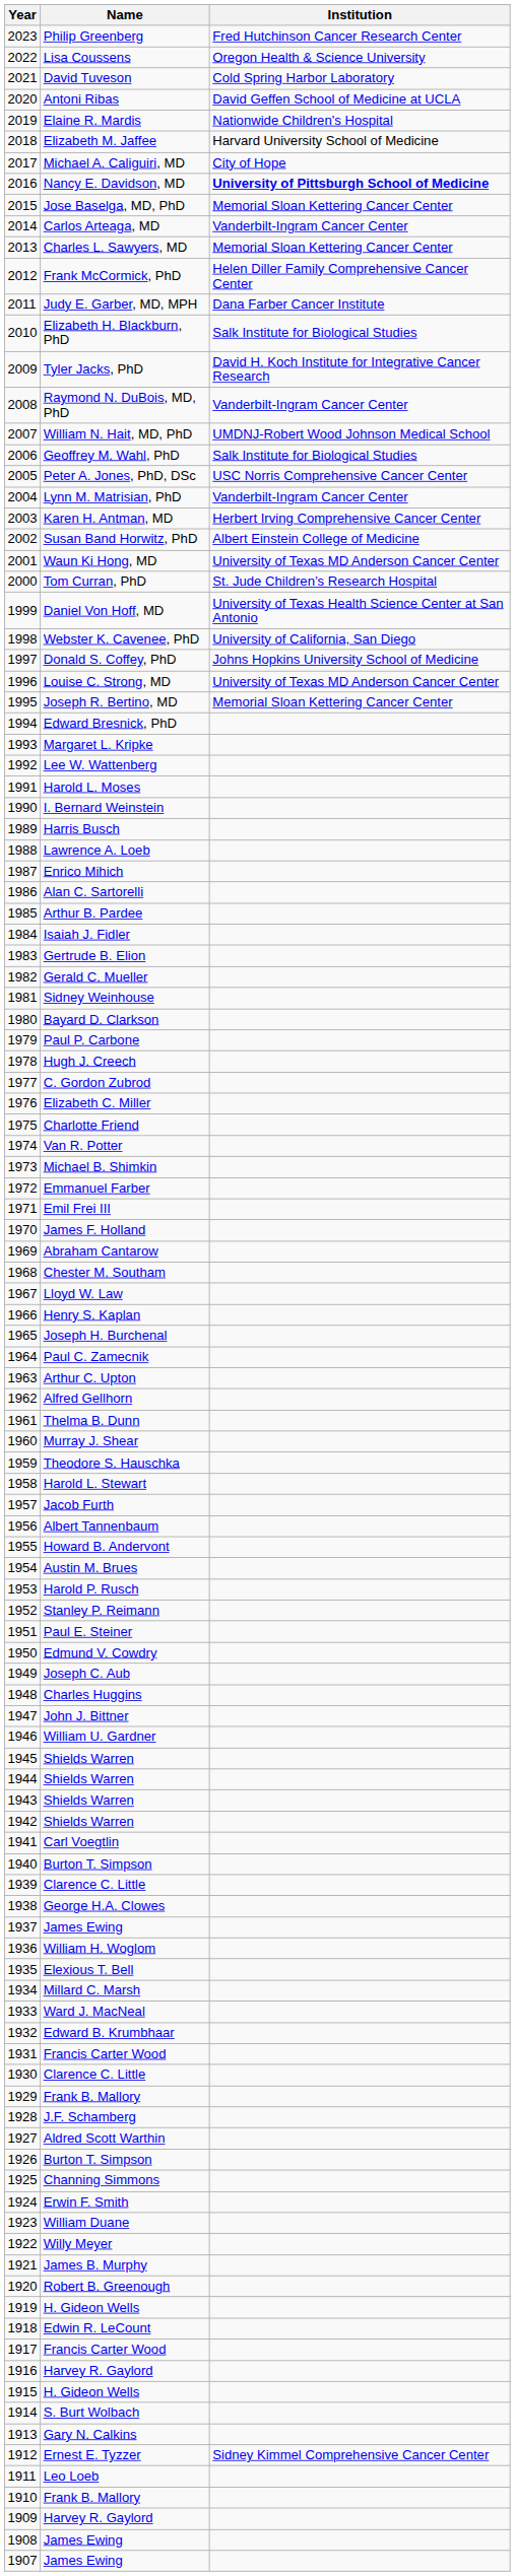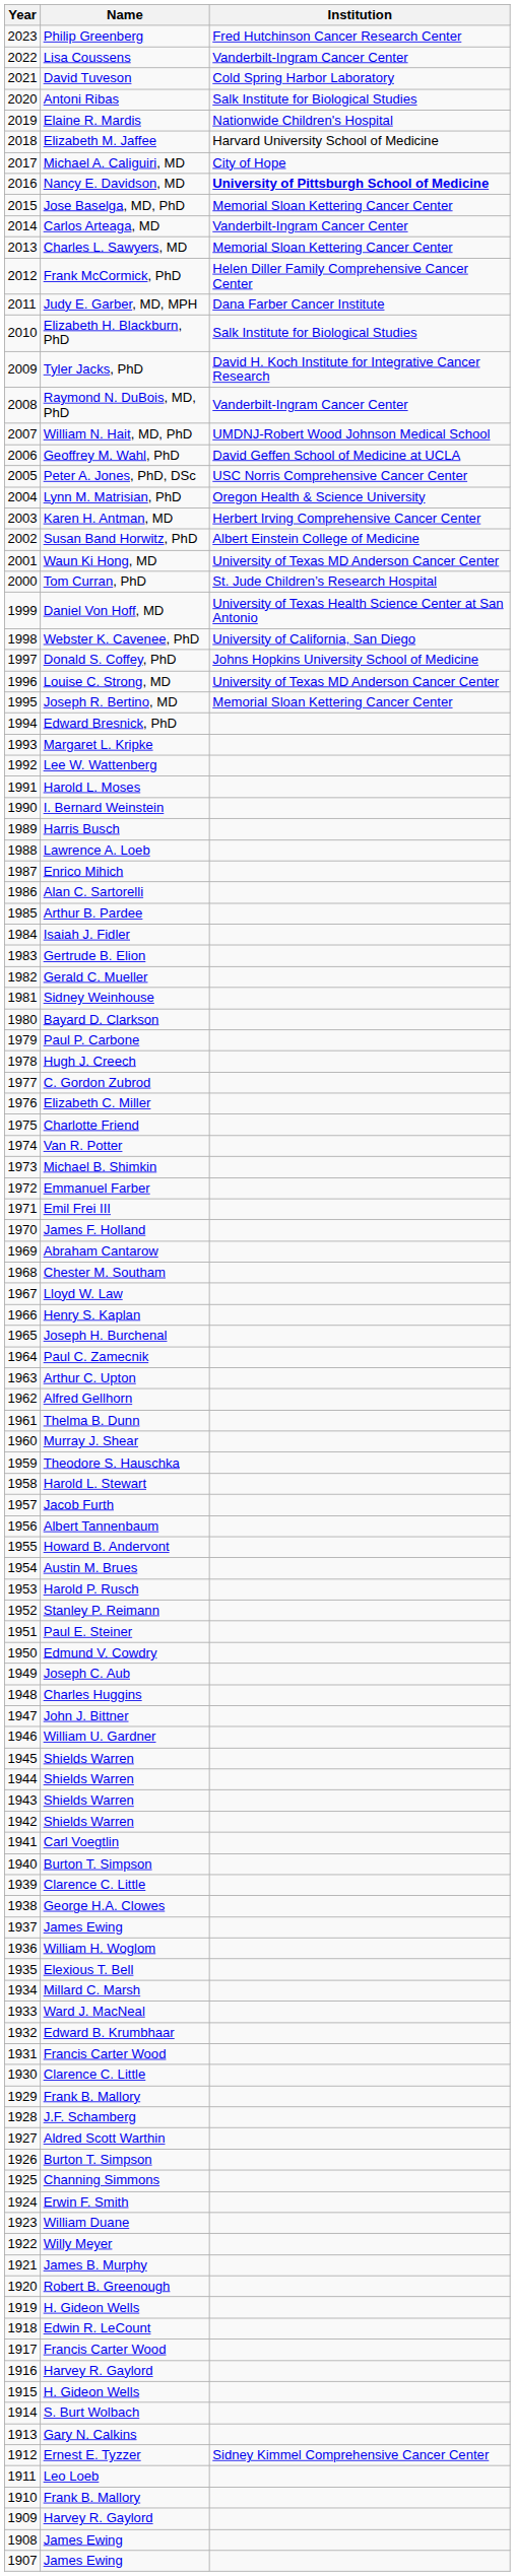 <table class="wikitable sortable">
 <tr>
 <th>Year</th>
 <th>Name</th>
 <th>Institution </th>
 </tr>
 <tr>
 <td>2023</td>
 <td><a href='#'>Philip Greenberg</a></td>
 <td><a href='#'>Fred Hutchinson Cancer Research Center</a></td>
 </tr>
 <tr>
 <td>2022</td>
 <td><a href='#'>Lisa Coussens</a></td>
-<td><a href='#'>Oregon Health & Science University</a></td>
+<td><a href='#'>Vanderbilt-Ingram Cancer Center</a></td>
 </tr>
 <tr>
 <td>2021</td>
 <td><a href='#'>David Tuveson</a></td>
 <td><a href='#'>Cold Spring Harbor Laboratory</a></td>
 </tr>
 <tr>
 <td>2020</td>
 <td><a href='#'>Antoni Ribas</a></td>
-<td><a href='#'>David Geffen School of Medicine at UCLA</a></td>
+<td><a href='#'>Salk Institute for Biological Studies</a></td>
 </tr>
 <tr>
 <td>2019</td>
 <td><a href='#'>Elaine R. Mardis</a></td>
 <td><a href='#'>Nationwide Children's Hospital</a></td>
 </tr>
 <tr>
 <td>2018</td>
 <td><a href='#'>Elizabeth M. Jaffee</a></td>
 <td>Harvard University School of Medicine</td>
 </tr>
 <tr>
 <td>2017</td>
 <td><a href='#'>Michael A. Caliguiri</a>, MD</td>
 <td><a href='#'>City of Hope</a></td>
 </tr>
 <tr>
 <td>2016</td>
 <td><a href='#'>Nancy E. Davidson</a>, MD</td>
 <td><strong><a href='#'>University of Pittsburgh School of Medicine</a></strong></td>
 </tr>
 <tr>
 <td>2015</td>
 <td><a href='#'>Jose Baselga</a>, MD, PhD</td>
 <td><a href='#'>Memorial Sloan Kettering Cancer Center</a></td>
 </tr>
 <tr>
 <td>2014</td>
 <td><a href='#'>Carlos Arteaga</a>, MD</td>
 <td><a href='#'>Vanderbilt-Ingram Cancer Center</a></td>
 </tr>
 <tr>
 <td>2013</td>
 <td><a href='#'>Charles L. Sawyers</a>, MD</td>
 <td><a href='#'>Memorial Sloan Kettering Cancer Center</a></td>
 </tr>
 <tr>
 <td>2012</td>
 <td><a href='#'>Frank McCormick</a>, PhD</td>
 <td><a href='#'>Helen Diller Family Comprehensive Cancer Center</a></td>
 </tr>
 <tr>
 <td>2011</td>
 <td><a href='#'>Judy E. Garber</a>, MD, MPH</td>
 <td><a href='#'>Dana Farber Cancer Institute</a></td>
 </tr>
 <tr>
 <td>2010</td>
 <td><a href='#'>Elizabeth H. Blackburn</a>, PhD</td>
 <td><a href='#'>Salk Institute for Biological Studies</a></td>
 </tr>
 <tr>
 <td>2009</td>
 <td><a href='#'>Tyler Jacks</a>, PhD</td>
 <td><a href='#'>David H. Koch Institute for Integrative Cancer Research</a></td>
 </tr>
 <tr>
 <td>2008</td>
 <td><a href='#'>Raymond N. DuBois</a>, MD, PhD</td>
 <td><a href='#'>Vanderbilt-Ingram Cancer Center</a></td>
 </tr>
 <tr>
 <td>2007</td>
 <td><a href='#'>William N. Hait</a>, MD, PhD</td>
 <td><a href='#'>UMDNJ-Robert Wood Johnson Medical School</a></td>
 </tr>
 <tr>
 <td>2006</td>
 <td><a href='#'>Geoffrey M. Wahl</a>, PhD</td>
-<td><a href='#'>Salk Institute for Biological Studies</a></td>
+<td><a href='#'>David Geffen School of Medicine at UCLA</a></td>
 </tr>
 <tr>
 <td>2005</td>
 <td><a href='#'>Peter A. Jones</a>, PhD, DSc</td>
 <td><a href='#'>USC Norris Comprehensive Cancer Center</a></td>
 </tr>
 <tr>
 <td>2004</td>
 <td><a href='#'>Lynn M. Matrisian</a>, PhD</td>
-<td><a href='#'>Vanderbilt-Ingram Cancer Center</a></td>
+<td><a href='#'>Oregon Health & Science University</a></td>
 </tr>
 <tr>
 <td>2003</td>
 <td><a href='#'>Karen H. Antman</a>, MD</td>
 <td><a href='#'>Herbert Irving Comprehensive Cancer Center</a></td>
 </tr>
 <tr>
 <td>2002</td>
 <td><a href='#'>Susan Band Horwitz</a>, PhD</td>
 <td><a href='#'>Albert Einstein College of Medicine</a></td>
 </tr>
 <tr>
 <td>2001</td>
 <td><a href='#'>Waun Ki Hong</a>, MD</td>
 <td><a href='#'>University of Texas MD Anderson Cancer Center</a></td>
 </tr>
 <tr>
 <td>2000</td>
 <td><a href='#'>Tom Curran</a>, PhD</td>
 <td><a href='#'>St. Jude Children’s Research Hospital</a></td>
 </tr>
 <tr>
 <td>1999</td>
 <td><a href='#'>Daniel Von Hoff</a>, MD</td>
 <td><a href='#'>University of Texas Health Science Center at San Antonio</a></td>
 </tr>
 <tr>
 <td>1998</td>
 <td><a href='#'>Webster K. Cavenee</a>, PhD</td>
 <td><a href='#'>University of California, San Diego</a></td>
 </tr>
 <tr>
 <td>1997</td>
 <td><a href='#'>Donald S. Coffey</a>, PhD</td>
 <td><a href='#'>Johns Hopkins University School of Medicine</a></td>
 </tr>
 <tr>
 <td>1996</td>
 <td><a href='#'>Louise C. Strong</a>, MD</td>
 <td><a href='#'>University of Texas MD Anderson Cancer Center</a></td>
 </tr>
 <tr>
 <td>1995</td>
 <td><a href='#'>Joseph R. Bertino</a>, MD</td>
 <td><a href='#'>Memorial Sloan Kettering Cancer Center</a></td>
 </tr>
 <tr>
 <td>1994</td>
 <td><a href='#'>Edward Bresnick</a>, PhD</td>
 <td></td>
 </tr>
 <tr>
 <td>1993</td>
 <td><a href='#'>Margaret L. Kripke</a></td>
 <td></td>
 </tr>
 <tr>
 <td>1992</td>
 <td><a href='#'>Lee W. Wattenberg</a></td>
 <td></td>
 </tr>
 <tr>
 <td>1991</td>
 <td><a href='#'>Harold L. Moses</a></td>
 <td></td>
 </tr>
 <tr>
 <td>1990</td>
 <td><a href='#'>I. Bernard Weinstein</a></td>
 <td></td>
 </tr>
 <tr>
 <td>1989</td>
 <td><a href='#'>Harris Busch</a></td>
 <td></td>
 </tr>
 <tr>
 <td>1988</td>
 <td><a href='#'>Lawrence A. Loeb</a></td>
 <td></td>
 </tr>
 <tr>
 <td>1987</td>
 <td><a href='#'>Enrico Mihich</a></td>
 <td></td>
 </tr>
 <tr>
 <td>1986</td>
 <td><a href='#'>Alan C. Sartorelli</a></td>
 <td></td>
 </tr>
 <tr>
 <td>1985</td>
 <td><a href='#'>Arthur B. Pardee</a></td>
 <td></td>
 </tr>
 <tr>
 <td>1984</td>
 <td><a href='#'>Isaiah J. Fidler</a></td>
 <td></td>
 </tr>
 <tr>
 <td>1983</td>
 <td><a href='#'>Gertrude B. Elion</a></td>
 <td></td>
 </tr>
 <tr>
 <td>1982</td>
 <td><a href='#'>Gerald C. Mueller</a></td>
 <td></td>
 </tr>
 <tr>
 <td>1981</td>
 <td><a href='#'>Sidney Weinhouse</a></td>
 <td></td>
 </tr>
 <tr>
 <td>1980</td>
 <td><a href='#'>Bayard D. Clarkson</a></td>
 <td></td>
 </tr>
 <tr>
 <td>1979</td>
 <td><a href='#'>Paul P. Carbone</a></td>
 <td></td>
 </tr>
 <tr>
 <td>1978</td>
 <td><a href='#'>Hugh J. Creech</a></td>
 <td></td>
 </tr>
 <tr>
 <td>1977</td>
 <td><a href='#'>C. Gordon Zubrod</a></td>
 <td></td>
 </tr>
 <tr>
 <td>1976</td>
 <td><a href='#'>Elizabeth C. Miller</a></td>
 <td></td>
 </tr>
 <tr>
 <td>1975</td>
 <td><a href='#'>Charlotte Friend</a></td>
 <td></td>
 </tr>
 <tr>
 <td>1974</td>
 <td><a href='#'>Van R. Potter</a></td>
 <td></td>
 </tr>
 <tr>
 <td>1973</td>
 <td><a href='#'>Michael B. Shimkin</a></td>
 <td></td>
 </tr>
 <tr>
 <td>1972</td>
 <td><a href='#'>Emmanuel Farber</a></td>
 <td></td>
 </tr>
 <tr>
 <td>1971</td>
 <td><a href='#'>Emil Frei III</a></td>
 <td></td>
 </tr>
 <tr>
 <td>1970</td>
 <td><a href='#'>James F. Holland</a></td>
 <td></td>
 </tr>
 <tr>
 <td>1969</td>
 <td><a href='#'>Abraham Cantarow</a></td>
 <td></td>
 </tr>
 <tr>
 <td>1968</td>
 <td><a href='#'>Chester M. Southam</a></td>
 <td></td>
 </tr>
 <tr>
 <td>1967</td>
 <td><a href='#'>Lloyd W. Law</a></td>
 <td></td>
 </tr>
 <tr>
 <td>1966</td>
 <td><a href='#'>Henry S. Kaplan</a></td>
 <td></td>
 </tr>
 <tr>
 <td>1965</td>
 <td><a href='#'>Joseph H. Burchenal</a></td>
 <td></td>
 </tr>
 <tr>
 <td>1964</td>
 <td><a href='#'>Paul C. Zamecnik</a></td>
 <td></td>
 </tr>
 <tr>
 <td>1963</td>
 <td><a href='#'>Arthur C. Upton</a></td>
 <td></td>
 </tr>
 <tr>
 <td>1962</td>
 <td><a href='#'>Alfred Gellhorn</a></td>
 <td></td>
 </tr>
 <tr>
 <td>1961</td>
 <td><a href='#'>Thelma B. Dunn</a></td>
 <td></td>
 </tr>
 <tr>
 <td>1960</td>
 <td><a href='#'>Murray J. Shear</a></td>
 <td></td>
 </tr>
 <tr>
 <td>1959</td>
 <td><a href='#'>Theodore S. Hauschka</a></td>
 <td></td>
 </tr>
 <tr>
 <td>1958</td>
 <td><a href='#'>Harold L. Stewart</a></td>
 <td></td>
 </tr>
 <tr>
 <td>1957</td>
 <td><a href='#'>Jacob Furth</a></td>
 <td></td>
 </tr>
 <tr>
 <td>1956</td>
 <td><a href='#'>Albert Tannenbaum</a></td>
 <td></td>
 </tr>
 <tr>
 <td>1955</td>
 <td><a href='#'>Howard B. Andervont</a></td>
 <td></td>
 </tr>
 <tr>
 <td>1954</td>
 <td><a href='#'>Austin M. Brues</a></td>
 <td></td>
 </tr>
 <tr>
 <td>1953</td>
 <td><a href='#'>Harold P. Rusch</a></td>
 <td></td>
 </tr>
 <tr>
 <td>1952</td>
 <td><a href='#'>Stanley P. Reimann</a></td>
 <td></td>
 </tr>
 <tr>
 <td>1951</td>
 <td><a href='#'>Paul E. Steiner</a></td>
 <td></td>
 </tr>
 <tr>
 <td>1950</td>
 <td><a href='#'>Edmund V. Cowdry</a></td>
 <td></td>
 </tr>
 <tr>
 <td>1949</td>
 <td><a href='#'>Joseph C. Aub</a></td>
 <td></td>
 </tr>
 <tr>
 <td>1948</td>
 <td><a href='#'>Charles Huggins</a></td>
 <td></td>
 </tr>
 <tr>
 <td>1947</td>
 <td><a href='#'>John J. Bittner</a></td>
 <td></td>
 </tr>
 <tr>
 <td>1946</td>
 <td><a href='#'>William U. Gardner</a></td>
 <td></td>
 </tr>
 <tr>
 <td>1945</td>
 <td><a href='#'>Shields Warren</a></td>
 <td></td>
 </tr>
 <tr>
 <td>1944</td>
 <td><a href='#'>Shields Warren</a></td>
 <td></td>
 </tr>
 <tr>
 <td>1943</td>
 <td><a href='#'>Shields Warren</a></td>
 <td></td>
 </tr>
 <tr>
 <td>1942</td>
 <td><a href='#'>Shields Warren</a></td>
 <td></td>
 </tr>
 <tr>
 <td>1941</td>
 <td><a href='#'>Carl Voegtlin</a></td>
 <td></td>
 </tr>
 <tr>
 <td>1940</td>
 <td><a href='#'>Burton T. Simpson</a></td>
 <td></td>
 </tr>
 <tr>
 <td>1939</td>
 <td><a href='#'>Clarence C. Little</a></td>
 <td></td>
 </tr>
 <tr>
 <td>1938</td>
 <td><a href='#'>George H.A. Clowes</a></td>
 <td></td>
 </tr>
 <tr>
 <td>1937</td>
 <td><a href='#'>James Ewing</a></td>
 <td></td>
 </tr>
 <tr>
 <td>1936</td>
 <td><a href='#'>William H. Woglom</a></td>
 <td></td>
 </tr>
 <tr>
 <td>1935</td>
 <td><a href='#'>Elexious T. Bell</a></td>
 <td></td>
 </tr>
 <tr>
 <td>1934</td>
 <td><a href='#'>Millard C. Marsh</a></td>
 <td></td>
 </tr>
 <tr>
 <td>1933</td>
 <td><a href='#'>Ward J. MacNeal</a></td>
 <td></td>
 </tr>
 <tr>
 <td>1932</td>
 <td><a href='#'>Edward B. Krumbhaar</a></td>
 <td></td>
 </tr>
 <tr>
 <td>1931</td>
 <td><a href='#'>Francis Carter Wood</a></td>
 <td></td>
 </tr>
 <tr>
 <td>1930</td>
 <td><a href='#'>Clarence C. Little</a></td>
 <td></td>
 </tr>
 <tr>
 <td>1929</td>
 <td><a href='#'>Frank B. Mallory</a></td>
 <td></td>
 </tr>
 <tr>
 <td>1928</td>
 <td><a href='#'>J.F. Schamberg</a></td>
 <td></td>
 </tr>
 <tr>
 <td>1927</td>
 <td><a href='#'>Aldred Scott Warthin</a></td>
 <td></td>
 </tr>
 <tr>
 <td>1926</td>
 <td><a href='#'>Burton T. Simpson</a></td>
 <td></td>
 </tr>
 <tr>
 <td>1925</td>
 <td><a href='#'>Channing Simmons</a></td>
 <td></td>
 </tr>
 <tr>
 <td>1924</td>
 <td><a href='#'>Erwin F. Smith</a></td>
 <td></td>
 </tr>
 <tr>
 <td>1923</td>
 <td><a href='#'>William Duane</a></td>
 <td></td>
 </tr>
 <tr>
 <td>1922</td>
 <td><a href='#'>Willy Meyer</a></td>
 <td></td>
 </tr>
 <tr>
 <td>1921</td>
 <td><a href='#'>James B. Murphy</a></td>
 <td></td>
 </tr>
 <tr>
 <td>1920</td>
 <td><a href='#'>Robert B. Greenough</a></td>
 <td></td>
 </tr>
 <tr>
 <td>1919</td>
 <td><a href='#'>H. Gideon Wells</a></td>
 <td></td>
 </tr>
 <tr>
 <td>1918</td>
 <td><a href='#'>Edwin R. LeCount</a></td>
 <td></td>
 </tr>
 <tr>
 <td>1917</td>
 <td><a href='#'>Francis Carter Wood</a></td>
 <td></td>
 </tr>
 <tr>
 <td>1916</td>
 <td><a href='#'>Harvey R. Gaylord</a></td>
 <td></td>
 </tr>
 <tr>
 <td>1915</td>
 <td><a href='#'>H. Gideon Wells</a></td>
 <td></td>
 </tr>
 <tr>
 <td>1914</td>
 <td><a href='#'>S. Burt Wolbach</a></td>
 <td></td>
 </tr>
 <tr>
 <td>1913</td>
 <td><a href='#'>Gary N. Calkins</a></td>
 <td></td>
 </tr>
 <tr>
 <td>1912</td>
 <td><a href='#'>Ernest E. Tyzzer</a></td>
 <td><a href='#'>Sidney Kimmel Comprehensive Cancer Center</a></td>
 </tr>
 <tr>
 <td>1911</td>
 <td><a href='#'>Leo Loeb</a></td>
 <td></td>
 </tr>
 <tr>
 <td>1910</td>
 <td><a href='#'>Frank B. Mallory</a></td>
 <td></td>
 </tr>
 <tr>
 <td>1909</td>
 <td><a href='#'>Harvey R. Gaylord</a></td>
 <td></td>
 </tr>
 <tr>
 <td>1908</td>
 <td><a href='#'>James Ewing</a></td>
 <td></td>
 </tr>
 <tr>
 <td>1907</td>
 <td><a href='#'>James Ewing</a></td>
 <td></td>
 </tr>
 </table>
